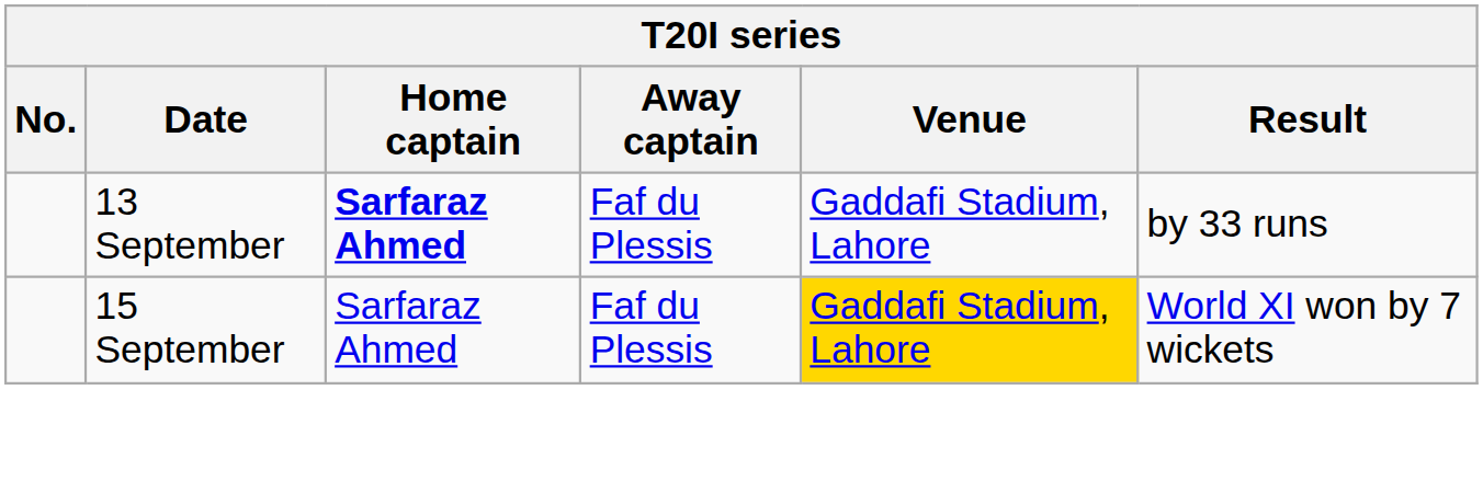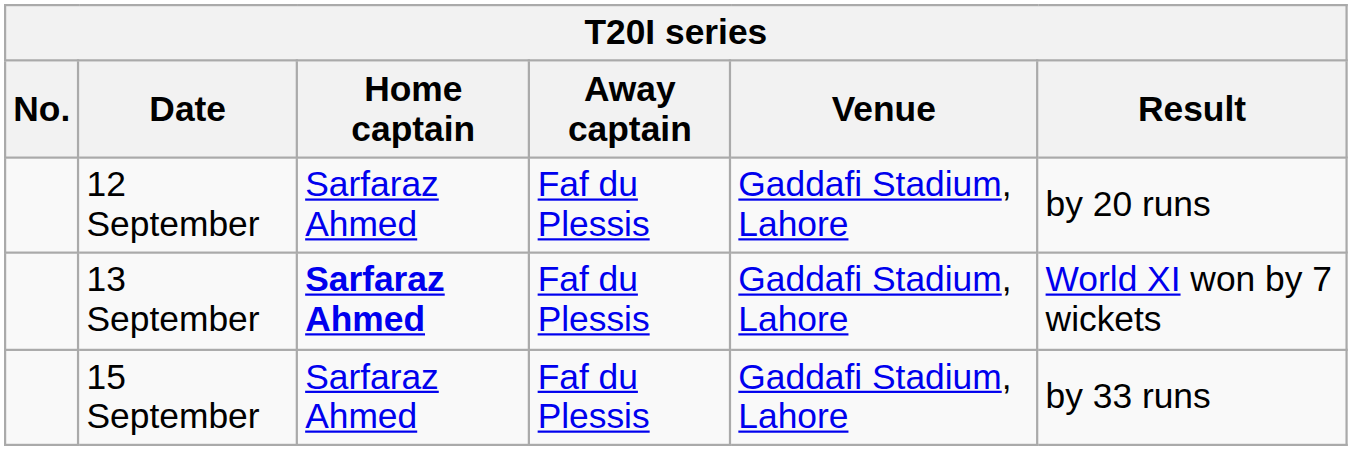 <table class="wikitable">
 <tr>
 <th colspan="6">T20I series</th>
 </tr>
 <tr>
 <th>No.</th>
 <th>Date</th>
 <th>Home captain</th>
 <th>Away captain</th>
 <th>Venue</th>
 <th>Result</th>
 </tr>
 <tr>
 <td></td>
+<td>12 September</td>
+<td><a href='#'>Sarfaraz Ahmed</a></td>
+<td><a href='#'>Faf du Plessis</a></td>
+<td><a href='#'>Gaddafi Stadium</a>, <a href='#'>Lahore</a></td>
+<td> by 20 runs</td>
+</tr>
+<tr>
+<td></td>
 <td>13 September</td>
 <td><strong><a href='#'>Sarfaraz Ahmed</a></strong></td>
 <td><a href='#'>Faf du Plessis</a></td>
 <td><a href='#'>Gaddafi Stadium</a>, <a href='#'>Lahore</a></td>
-<td> by 33 runs</td>
+<td><a href='#'>World XI</a> won by 7 wickets</td>
 </tr>
 <tr>
 <td></td>
 <td>15 September</td>
 <td><a href='#'>Sarfaraz Ahmed</a></td>
 <td><a href='#'>Faf du Plessis</a></td>
-<td style="background: gold;"><a href='#'>Gaddafi Stadium</a>, <a href='#'>Lahore</a></td>
-<td><a href='#'>World XI</a> won by 7 wickets</td>
+<td><a href='#'>Gaddafi Stadium</a>, <a href='#'>Lahore</a></td>
+<td> by 33 runs</td>
 </tr>
 </table>
